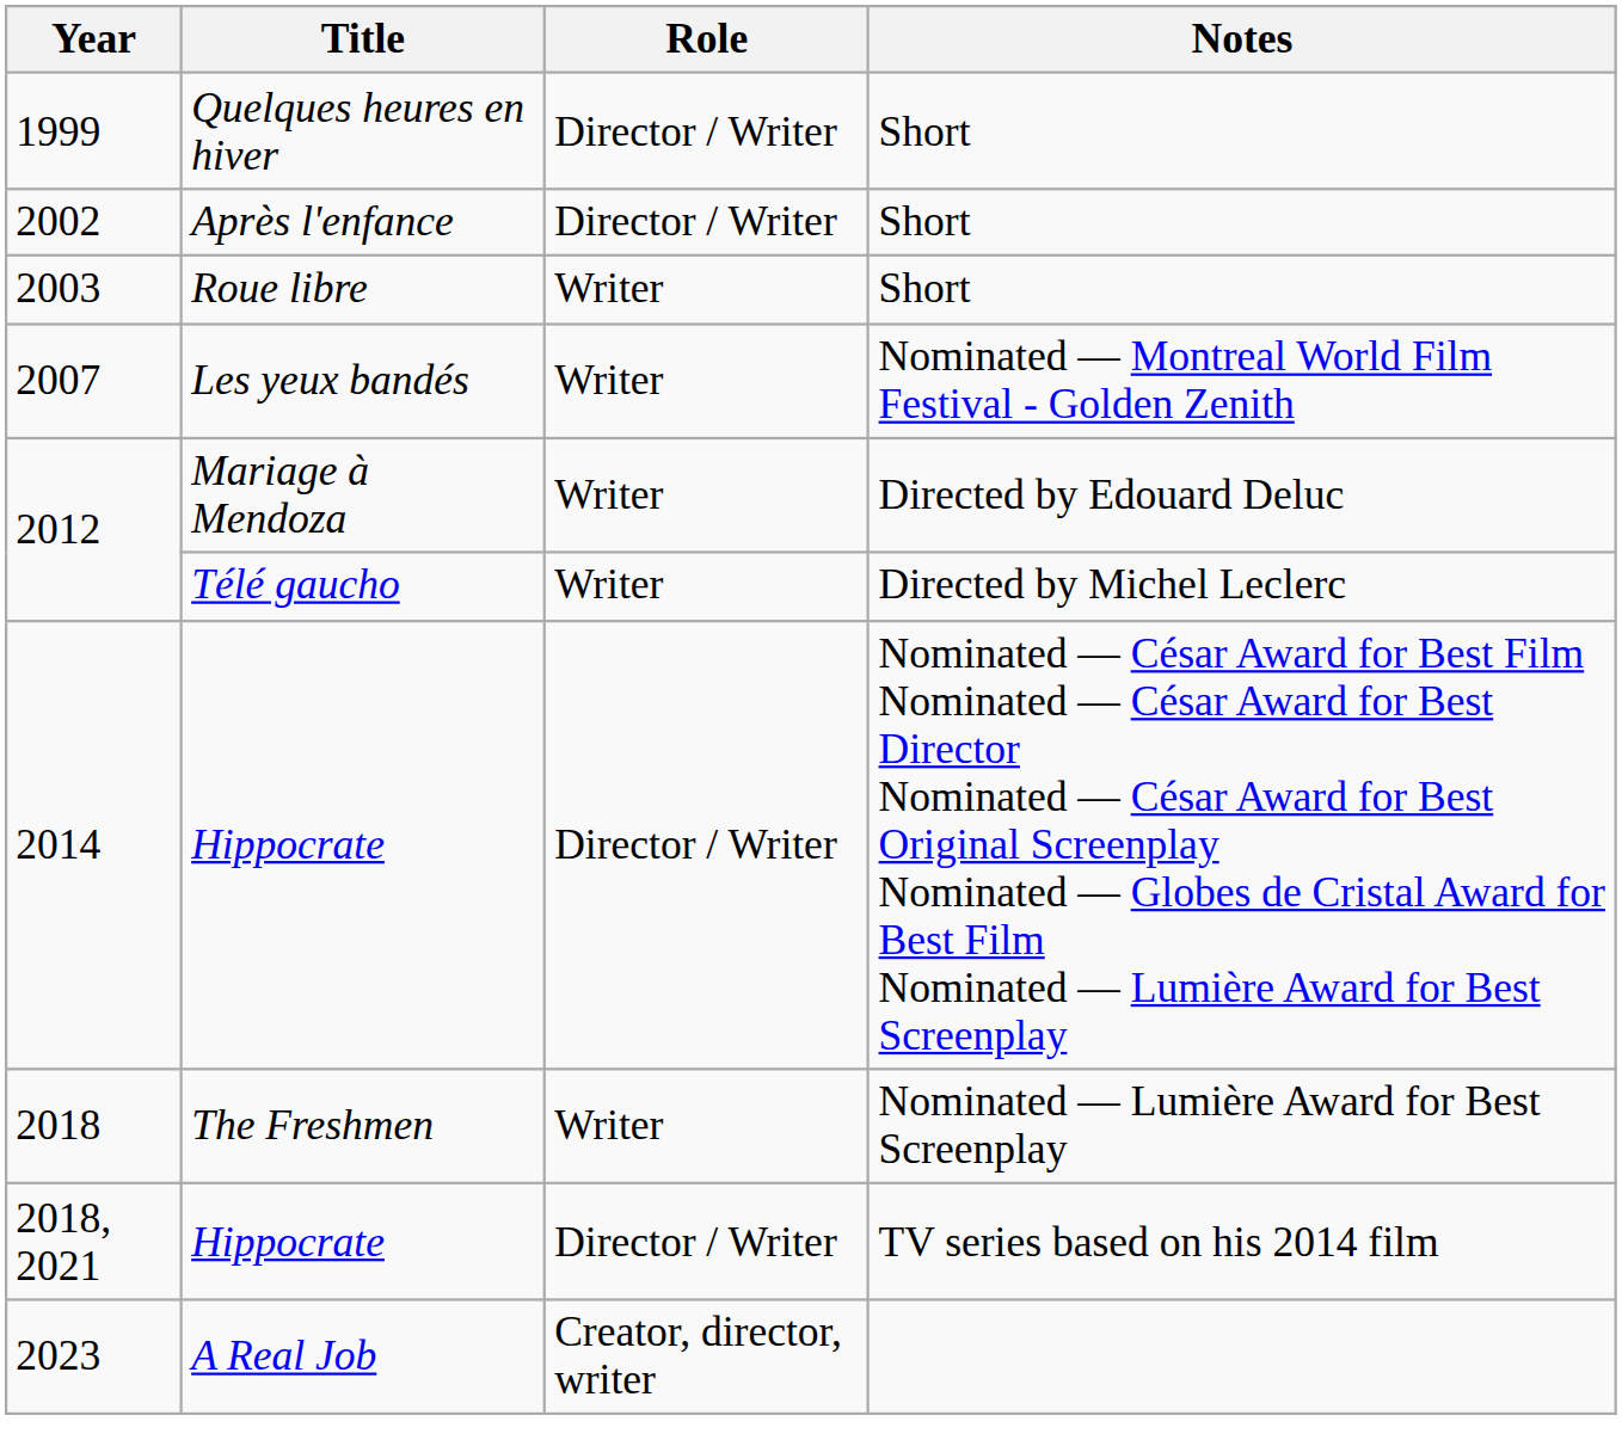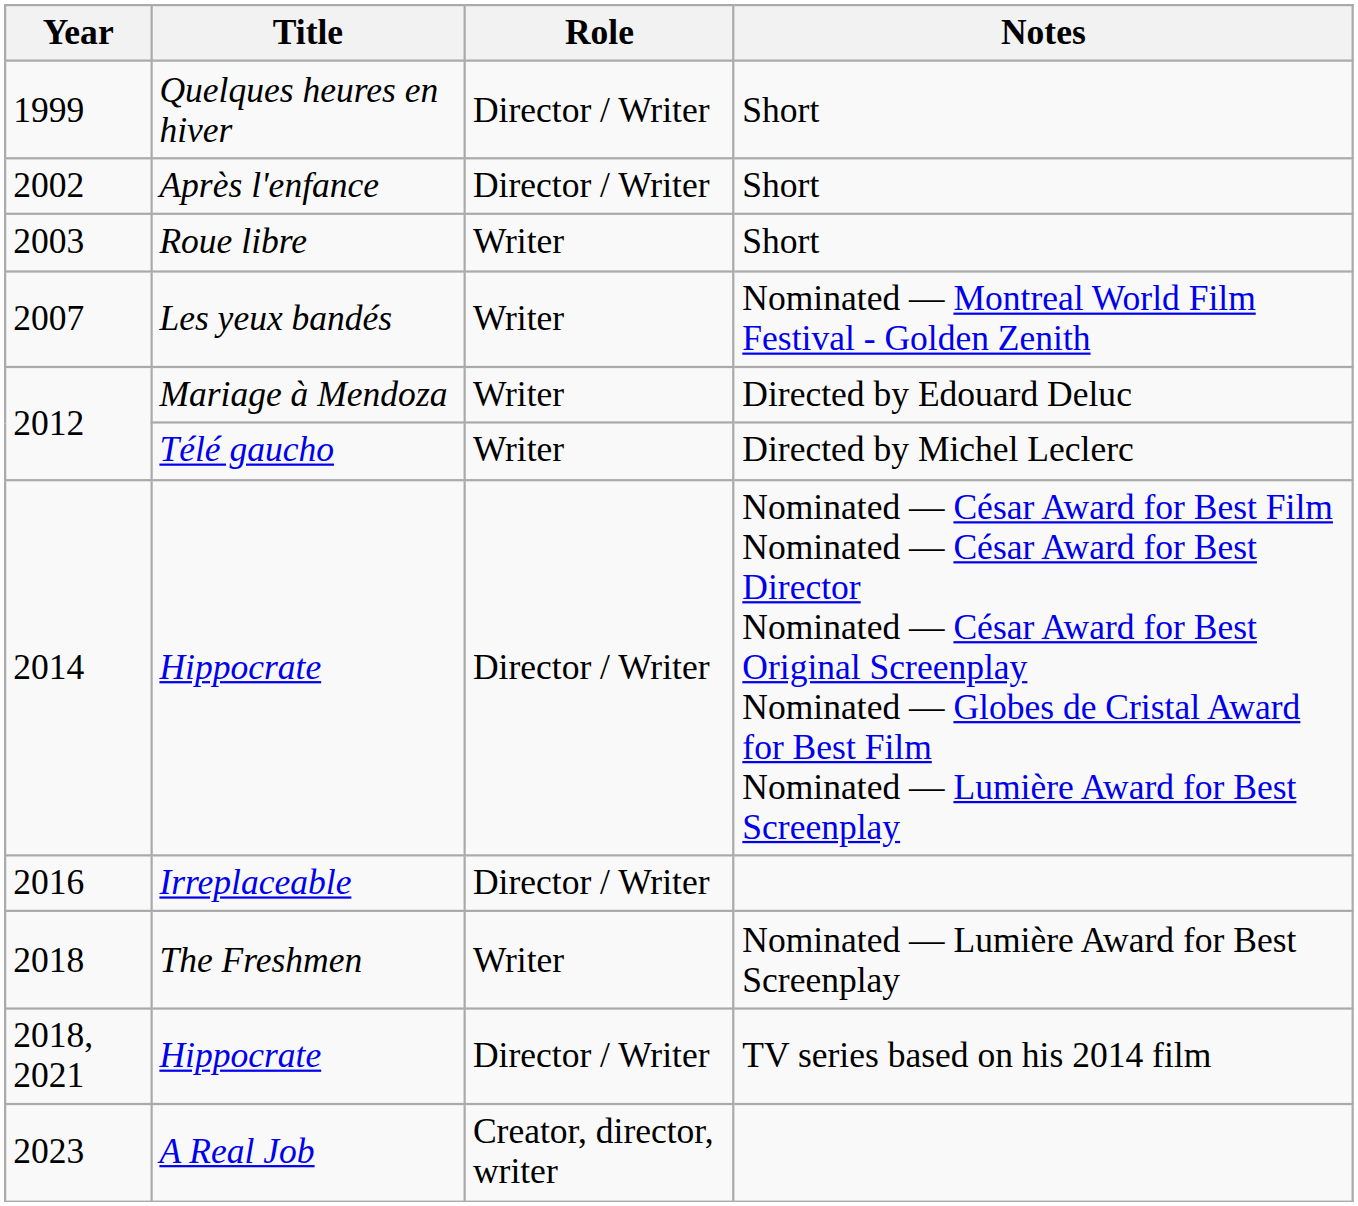 <table class="wikitable sortable">
 <tr>
 <th>Year</th>
 <th>Title</th>
 <th>Role</th>
 <th class="unsortable">Notes</th>
 </tr>
 <tr>
 <td>1999</td>
 <td><em>Quelques heures en hiver</em></td>
 <td>Director / Writer</td>
 <td>Short</td>
 </tr>
 <tr>
 <td>2002</td>
 <td><em>Après l'enfance</em></td>
 <td>Director / Writer</td>
 <td>Short</td>
 </tr>
 <tr>
 <td>2003</td>
 <td><em>Roue libre</em></td>
 <td>Writer</td>
 <td>Short</td>
 </tr>
 <tr>
 <td>2007</td>
 <td><em>Les yeux bandés</em></td>
 <td>Writer</td>
 <td>Nominated — <a href='#'>Montreal World Film Festival - Golden Zenith</a></td>
 </tr>
 <tr>
 <td rowspan=2>2012</td>
 <td><em>Mariage à Mendoza</em></td>
 <td>Writer</td>
 <td>Directed by Edouard Deluc</td>
 </tr>
 <tr>
 <td><em><a href='#'>Télé gaucho</a></em></td>
 <td>Writer</td>
 <td>Directed by Michel Leclerc</td>
 </tr>
 <tr>
 <td>2014</td>
 <td><em><a href='#'>Hippocrate</a></em></td>
 <td>Director / Writer</td>
 <td>Nominated — <a href='#'>César Award for Best Film</a><br>Nominated — <a href='#'>César Award for Best Director</a><br>Nominated — <a href='#'>César Award for Best Original Screenplay</a><br>Nominated — <a href='#'>Globes de Cristal Award for Best Film</a><br>Nominated — <a href='#'>Lumière Award for Best Screenplay</a></td>
 </tr>
 <tr>
+<td>2016</td>
+<td><em><a href='#'>Irreplaceable</a></em></td>
+<td>Director / Writer</td>
+<td></td>
+</tr>
+<tr>
 <td>2018</td>
 <td><em>The Freshmen</em></td>
 <td>Writer</td>
 <td>Nominated — Lumière Award for Best Screenplay</td>
 </tr>
 <tr>
 <td>2018, 2021</td>
 <td><em><a href='#'>Hippocrate</a></em></td>
 <td>Director / Writer</td>
 <td>TV series based on his 2014 film</td>
 </tr>
 <tr>
 <td>2023</td>
 <td><em><a href='#'>A Real Job</a></em></td>
 <td>Creator, director, writer</td>
 </tr>
 </table>
